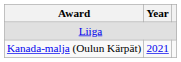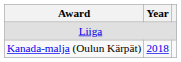 <table class="wikitable">
 <tr>
 <th>Award</th>
 <th>Year</th>
 <th></th>
 </tr>
 <tr ALIGN="center" bgcolor="#e0e0e0">
 <td colspan="3"><a href='#'>Liiga</a></td>
 </tr>
 <tr>
 <td><a href='#'>Kanada-malja</a> (Oulun Kärpät)</td>
-<td><a href='#'>2021</a></td>
+<td><a href='#'>2018</a></td>
 <td></td>
 </tr>
 </table>
